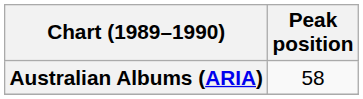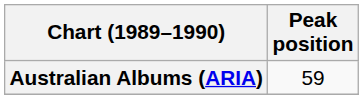 <table class="wikitable sortable plainrowheaders" style="text-align:center">
 <tr>
 <th scope="col">Chart (1989–1990)</th>
 <th scope="col">Peak<br>position</th>
 </tr>
 <tr>
 <th scope="row">Australian Albums (<a href='#'>ARIA</a>)</th>
-<td>58</td>
+<td>59</td>
 </tr>
 <tr>
 </tr>
 <tr>
 </tr>
 </table>
